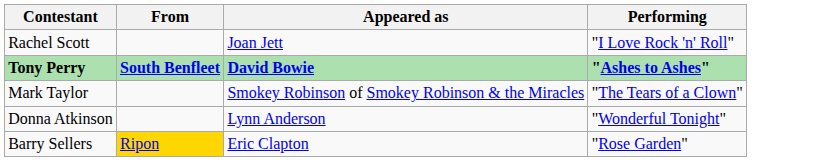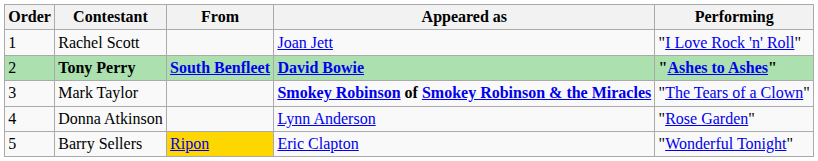 <table class="wikitable">
 <tr>
+<th>Order</th>
 <th>Contestant</th>
 <th>From</th>
 <th>Appeared as</th>
 <th>Performing</th>
 </tr>
 <tr>
+<td>1</td>
 <td>Rachel Scott</td>
 <td></td>
 <td><a href='#'>Joan Jett</a></td>
 <td>"<a href='#'>I Love Rock 'n' Roll</a>"</td>
 </tr>
 <tr style="background:#ACE1AF;">
+<td>2</td>
 <td><strong>Tony Perry</strong></td>
 <td><strong><a href='#'>South Benfleet</a></strong></td>
 <td><strong><a href='#'>David Bowie</a></strong></td>
 <td><strong>"<a href='#'>Ashes to Ashes</a>"</strong></td>
 </tr>
 <tr>
+<td>3</td>
 <td>Mark Taylor</td>
 <td></td>
-<td><a href='#'>Smokey Robinson</a> of <a href='#'>Smokey Robinson & the Miracles</a></td>
+<td><strong><a href='#'>Smokey Robinson</a> of <a href='#'>Smokey Robinson & the Miracles</a></strong></td>
 <td>"<a href='#'>The Tears of a Clown</a>"</td>
 </tr>
 <tr>
+<td>4</td>
 <td>Donna Atkinson</td>
 <td></td>
 <td><a href='#'>Lynn Anderson</a></td>
-<td>"<a href='#'>Wonderful Tonight</a>"</td>
+<td>"<a href='#'>Rose Garden</a>"</td>
 </tr>
 <tr>
+<td>5</td>
 <td>Barry Sellers</td>
 <td style="background: gold;"><a href='#'>Ripon</a></td>
 <td><a href='#'>Eric Clapton</a></td>
-<td>"<a href='#'>Rose Garden</a>"</td>
+<td>"<a href='#'>Wonderful Tonight</a>"</td>
 </tr>
 </table>
